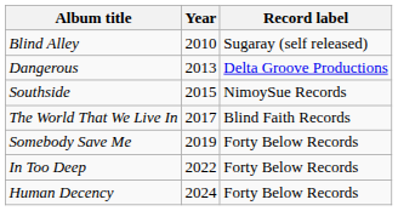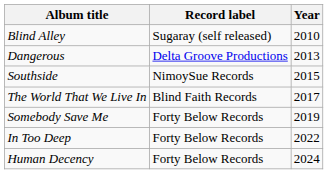 <table class="wikitable sortable">
 <tr>
 <th>Album title</th>
+<th>Record label</th>
 <th>Year</th>
-<th>Record label</th>
 </tr>
 <tr>
 <td><em>Blind Alley</em></td>
+<td>Sugaray (self released)</td>
 <td>2010</td>
-<td>Sugaray (self released)</td>
 </tr>
 <tr>
 <td><em>Dangerous</em></td>
+<td><a href='#'>Delta Groove Productions</a></td>
 <td>2013</td>
-<td><a href='#'>Delta Groove Productions</a></td>
 </tr>
 <tr>
 <td><em>Southside</em></td>
+<td>NimoySue Records</td>
 <td>2015</td>
-<td>NimoySue Records</td>
 </tr>
 <tr>
 <td><em>The World That We Live In</em></td>
+<td>Blind Faith Records</td>
 <td>2017</td>
-<td>Blind Faith Records</td>
 </tr>
 <tr>
 <td><em>Somebody Save Me</em></td>
+<td>Forty Below Records</td>
 <td>2019</td>
-<td>Forty Below Records</td>
 </tr>
 <tr>
 <td><em>In Too Deep</em></td>
+<td>Forty Below Records</td>
 <td>2022</td>
-<td>Forty Below Records</td>
 </tr>
 <tr>
 <td><em>Human Decency</em></td>
+<td>Forty Below Records</td>
 <td>2024</td>
-<td>Forty Below Records</td>
 </tr>
 </table>
